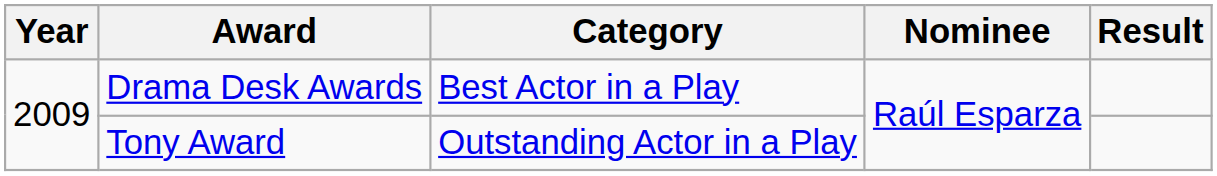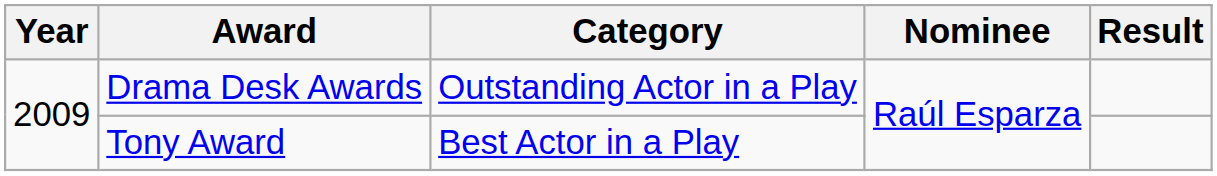 <table class="wikitable">
 <tr>
 <th>Year</th>
 <th>Award</th>
 <th>Category</th>
 <th>Nominee</th>
 <th>Result</th>
 </tr>
 <tr>
 <td rowspan="2">2009</td>
 <td><a href='#'>Drama Desk Awards</a></td>
-<td><a href='#'>Best Actor in a Play</a></td>
+<td><a href='#'>Outstanding Actor in a Play</a></td>
 <td rowspan="2"><a href='#'>Raúl Esparza</a></td>
 <td></td>
 </tr>
 <tr>
 <td><a href='#'>Tony Award</a></td>
-<td><a href='#'>Outstanding Actor in a Play</a></td>
+<td><a href='#'>Best Actor in a Play</a></td>
 <td></td>
 </tr>
 </table>
